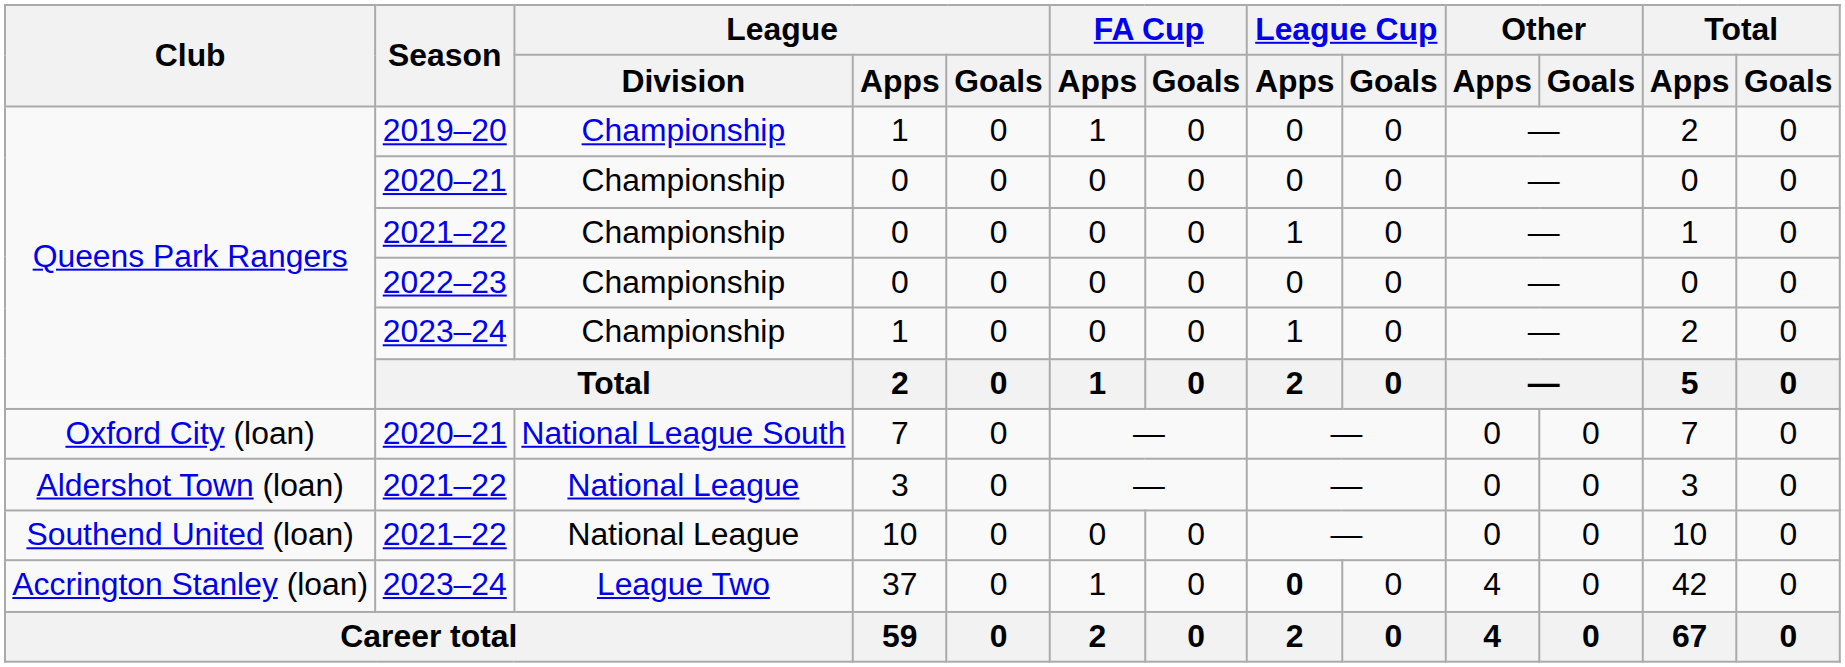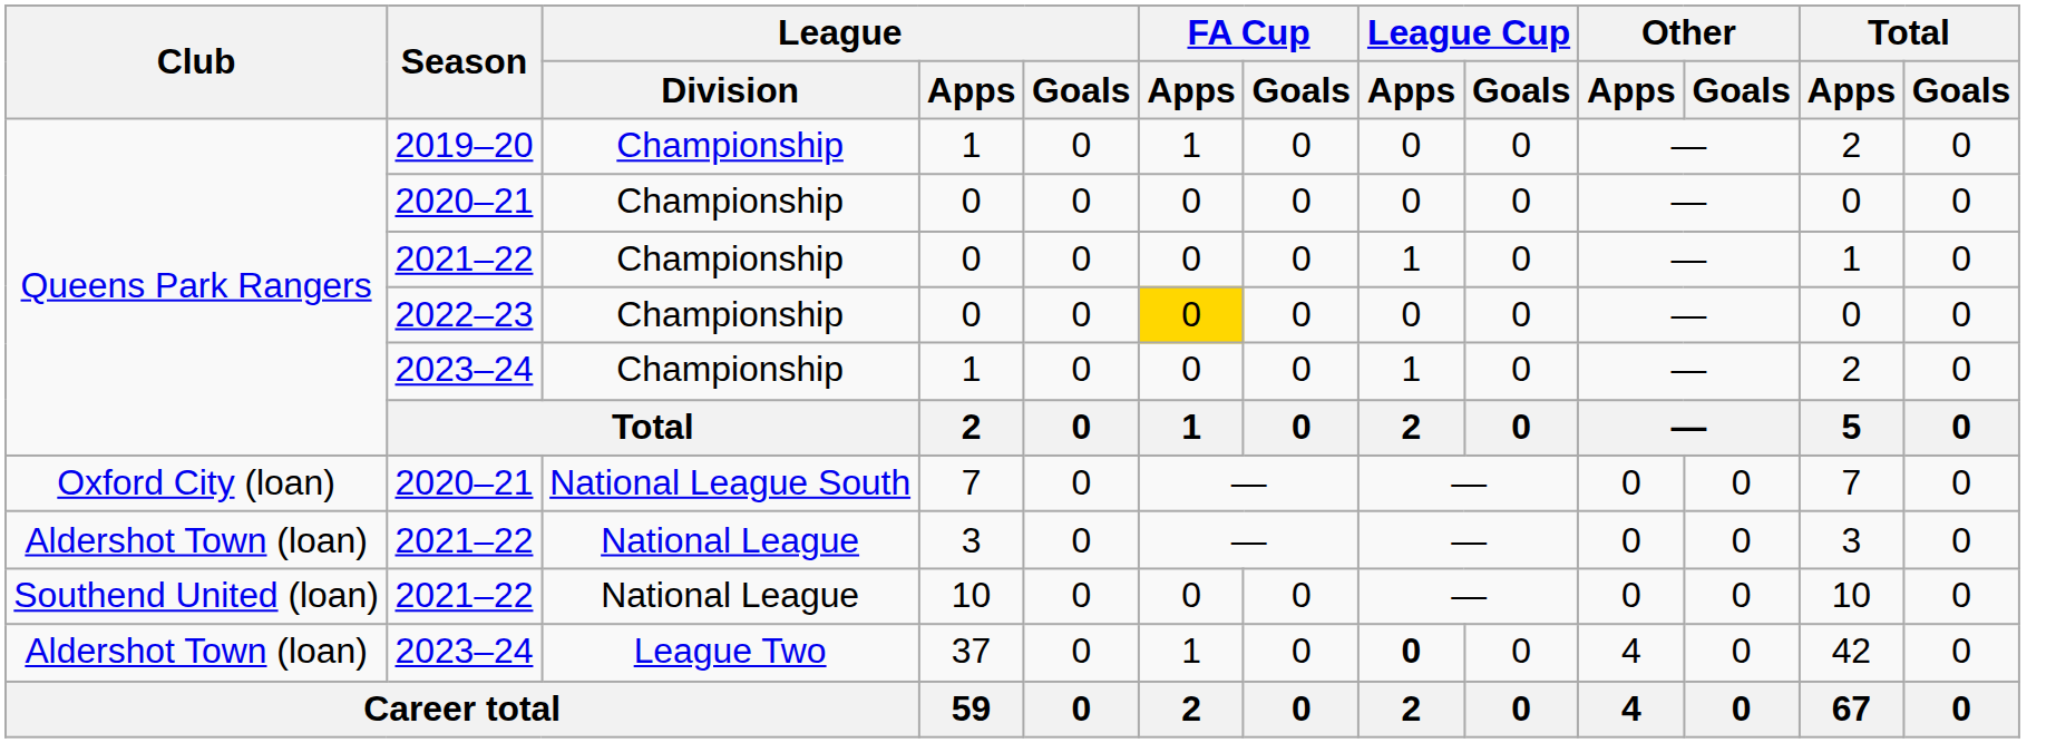 <table class="wikitable" style="text-align:center">
 <tr>
 <th rowspan="2">Club</th>
 <th rowspan="2">Season</th>
 <th colspan="3">League</th>
 <th colspan="2"><a href='#'>FA Cup</a></th>
 <th colspan="2"><a href='#'>League Cup</a></th>
 <th colspan="2">Other</th>
 <th colspan="2">Total</th>
 </tr>
 <tr>
 <th>Division</th>
 <th>Apps</th>
 <th>Goals</th>
 <th>Apps</th>
 <th>Goals</th>
 <th>Apps</th>
 <th>Goals</th>
 <th>Apps</th>
 <th>Goals</th>
 <th>Apps</th>
 <th>Goals</th>
 </tr>
 <tr>
 <td rowspan="6"><a href='#'>Queens Park Rangers</a></td>
 <td><a href='#'>2019–20</a></td>
 <td><a href='#'>Championship</a></td>
 <td>1</td>
 <td>0</td>
 <td>1</td>
 <td>0</td>
 <td>0</td>
 <td>0</td>
 <td colspan="2">—</td>
 <td>2</td>
 <td>0</td>
 </tr>
 <tr>
 <td><a href='#'>2020–21</a></td>
 <td>Championship</td>
 <td>0</td>
 <td>0</td>
 <td>0</td>
 <td>0</td>
 <td>0</td>
 <td>0</td>
 <td colspan="2">—</td>
 <td>0</td>
 <td>0</td>
 </tr>
 <tr>
 <td><a href='#'>2021–22</a></td>
 <td>Championship</td>
 <td>0</td>
 <td>0</td>
 <td>0</td>
 <td>0</td>
 <td>1</td>
 <td>0</td>
 <td colspan="2">—</td>
 <td>1</td>
 <td>0</td>
 </tr>
 <tr>
 <td><a href='#'>2022–23</a></td>
 <td>Championship</td>
 <td>0</td>
 <td>0</td>
-<td>0</td>
+<td style="background: gold;">0</td>
 <td>0</td>
 <td>0</td>
 <td>0</td>
 <td colspan="2">—</td>
 <td>0</td>
 <td>0</td>
 </tr>
 <tr>
 <td><a href='#'>2023–24</a></td>
 <td>Championship</td>
 <td>1</td>
 <td>0</td>
 <td>0</td>
 <td>0</td>
 <td>1</td>
 <td>0</td>
 <td colspan="2">—</td>
 <td>2</td>
 <td>0</td>
 </tr>
 <tr>
 <th colspan=2>Total</th>
 <th>2</th>
 <th>0</th>
 <th>1</th>
 <th>0</th>
 <th>2</th>
 <th>0</th>
 <th colspan="2">—</th>
 <th>5</th>
 <th>0</th>
 </tr>
 <tr>
 <td rowspan="1"><a href='#'>Oxford City</a> (loan)</td>
 <td><a href='#'>2020–21</a></td>
 <td><a href='#'>National League South</a></td>
 <td>7</td>
 <td>0</td>
 <td colspan="2">—</td>
 <td colspan="2">—</td>
 <td>0</td>
 <td>0</td>
 <td>7</td>
 <td>0</td>
 </tr>
 <tr>
 <td rowspan="1"><a href='#'>Aldershot Town</a> (loan)</td>
 <td><a href='#'>2021–22</a></td>
 <td><a href='#'>National League</a></td>
 <td>3</td>
 <td>0</td>
 <td colspan="2">—</td>
 <td colspan="2">—</td>
 <td>0</td>
 <td>0</td>
 <td>3</td>
 <td>0</td>
 </tr>
 <tr>
 <td><a href='#'>Southend United</a> (loan)</td>
 <td><a href='#'>2021–22</a></td>
 <td>National League</td>
 <td>10</td>
 <td>0</td>
 <td>0</td>
 <td>0</td>
 <td colspan="2">—</td>
 <td>0</td>
 <td>0</td>
 <td>10</td>
 <td>0</td>
 </tr>
 <tr>
-<td><a href='#'>Accrington Stanley</a> (loan)</td>
+<td rowspan="1"><a href='#'>Aldershot Town</a> (loan)</td>
 <td><a href='#'>2023–24</a></td>
 <td><a href='#'>League Two</a></td>
 <td>37</td>
 <td>0</td>
 <td>1</td>
 <td>0</td>
 <td><strong>0</strong></td>
 <td>0</td>
 <td>4</td>
 <td>0</td>
 <td>42</td>
 <td>0</td>
 </tr>
 <tr>
 <th colspan=3>Career total</th>
 <th>59</th>
 <th>0</th>
 <th>2</th>
 <th>0</th>
 <th>2</th>
 <th>0</th>
 <th>4</th>
 <th>0</th>
 <th>67</th>
 <th>0</th>
 </tr>
 </table>
